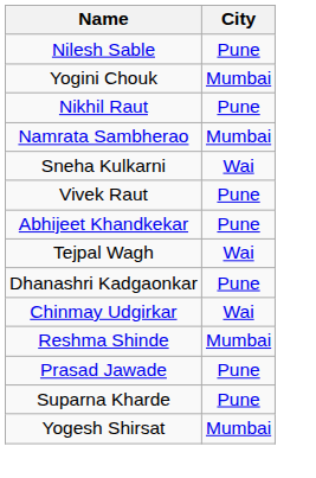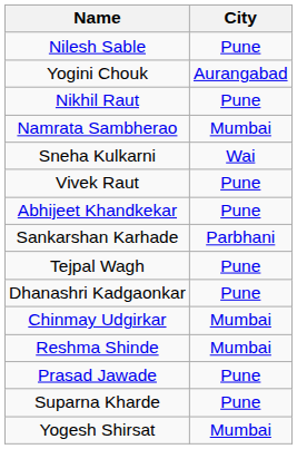 <table class="wikitable">
 <tr>
 <th>Name</th>
 <th>City</th>
 </tr>
 <tr>
 <td align="center"><a href='#'>Nilesh Sable</a></td>
 <td align="center"><a href='#'>Pune</a></td>
 </tr>
 <tr>
 <td align="center">Yogini Chouk</td>
-<td align="center"><a href='#'>Mumbai</a></td>
+<td align="center"><a href='#'>Aurangabad</a></td>
 </tr>
 <tr>
 <td align="center"><a href='#'>Nikhil Raut</a></td>
 <td align="center"><a href='#'>Pune</a></td>
 </tr>
 <tr>
 <td align="center"><a href='#'>Namrata Sambherao</a></td>
 <td align="center"><a href='#'>Mumbai</a></td>
 </tr>
 <tr>
 <td align="center">Sneha Kulkarni</td>
 <td align="center"><a href='#'>Wai</a></td>
 </tr>
 <tr>
 <td align="center">Vivek Raut</td>
 <td align="center"><a href='#'>Pune</a></td>
 </tr>
 <tr>
 <td align="center"><a href='#'>Abhijeet Khandkekar</a></td>
 <td align="center"><a href='#'>Pune</a></td>
 </tr>
 <tr>
+<td align="center">Sankarshan Karhade</td>
+<td align="center"><a href='#'>Parbhani</a></td>
+</tr>
+<tr>
 <td align="center">Tejpal Wagh</td>
-<td align="center"><a href='#'>Wai</a></td>
+<td align="center"><a href='#'>Pune</a></td>
 </tr>
 <tr>
 <td align="center">Dhanashri Kadgaonkar</td>
 <td align="center"><a href='#'>Pune</a></td>
 </tr>
 <tr>
 <td align="center"><a href='#'>Chinmay Udgirkar</a></td>
-<td align="center"><a href='#'>Wai</a></td>
+<td align="center"><a href='#'>Mumbai</a></td>
 </tr>
 <tr>
 <td align="center"><a href='#'>Reshma Shinde</a></td>
 <td align="center"><a href='#'>Mumbai</a></td>
 </tr>
 <tr>
 <td align="center"><a href='#'>Prasad Jawade</a></td>
 <td align="center"><a href='#'>Pune</a></td>
 </tr>
 <tr>
 <td align="center">Suparna Kharde</td>
 <td align="center"><a href='#'>Pune</a></td>
 </tr>
 <tr>
 <td align="center">Yogesh Shirsat</td>
 <td align="center"><a href='#'>Mumbai</a></td>
 </tr>
 </table>
